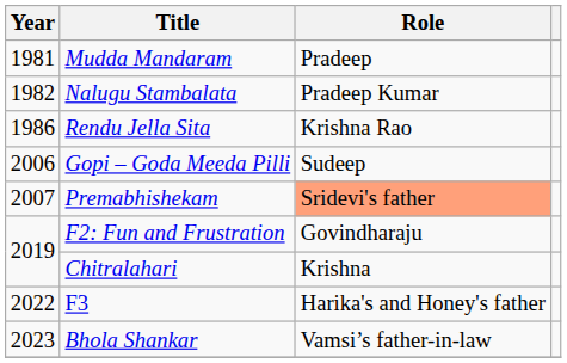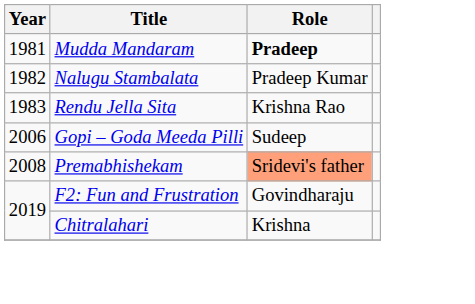 <table class="wikitable sortable">
 <tr>
 <th scope="col">Year</th>
 <th scope="col">Title</th>
 <th scope="col">Role</th>
 <th scope="col" class="unsortable" ></th>
 </tr>
 <tr>
 <td>1981</td>
 <td><em><a href='#'>Mudda Mandaram</a></em></td>
-<td>Pradeep</td>
+<td><strong>Pradeep</strong></td>
 <td></td>
 </tr>
 <tr>
 <td>1982</td>
 <td><em><a href='#'>Nalugu Stambalata</a></em></td>
 <td>Pradeep Kumar</td>
 <td></td>
 </tr>
 <tr>
-<td>1986</td>
+<td>1983</td>
 <td><em><a href='#'>Rendu Jella Sita</a></em></td>
 <td>Krishna Rao</td>
 <td></td>
 </tr>
 <tr>
 <td>2006</td>
 <td><em><a href='#'>Gopi – Goda Meeda Pilli</a></em></td>
 <td>Sudeep</td>
 <td></td>
 </tr>
 <tr>
-<td>2007</td>
+<td>2008</td>
 <td><em><a href='#'>Premabhishekam</a></em></td>
 <td style="background: lightsalmon;">Sridevi's father</td>
 <td></td>
 </tr>
 <tr>
 <td rowspan="2">2019</td>
 <td><em><a href='#'>F2: Fun and Frustration</a></em></td>
 <td>Govindharaju</td>
 <td></td>
 </tr>
 <tr>
 <td><em><a href='#'>Chitralahari</a></em></td>
 <td>Krishna</td>
 <td></td>
 </tr>
 <tr>
-<td>2022</td>
-<td><em><a href='#'></em>F3<em></a></em></td>
-<td>Harika's and Honey's father</td>
-<td></td>
-</tr>
-<tr>
-<td>2023</td>
-<td><em><a href='#'>Bhola Shankar</a></em></td>
-<td>Vamsi’s father-in-law</td>
-<td></td>
-</tr>
-<tr>
 </tr>
 </table>
